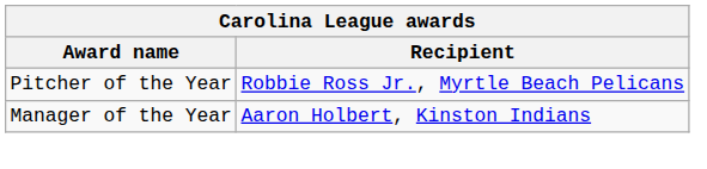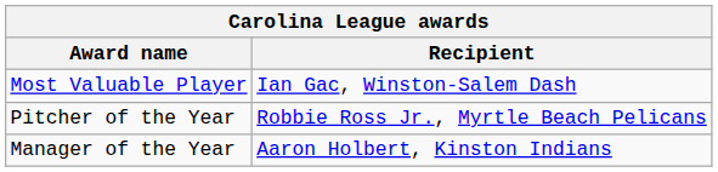 <table class="wikitable">
 <tr>
 <th colspan="2">Carolina League awards</th>
 </tr>
 <tr>
 <th>Award name</th>
 <th>Recipient</th>
+</tr>
+<tr>
+<td><a href='#'>Most Valuable Player</a></td>
+<td><a href='#'>Ian Gac</a>, <a href='#'>Winston-Salem Dash</a></td>
 </tr>
 <tr>
 <td>Pitcher of the Year</td>
 <td><a href='#'>Robbie Ross Jr.</a>, <a href='#'>Myrtle Beach Pelicans</a></td>
 </tr>
 <tr>
 <td>Manager of the Year</td>
 <td><a href='#'>Aaron Holbert</a>, <a href='#'>Kinston Indians</a></td>
 </tr>
 </table>
